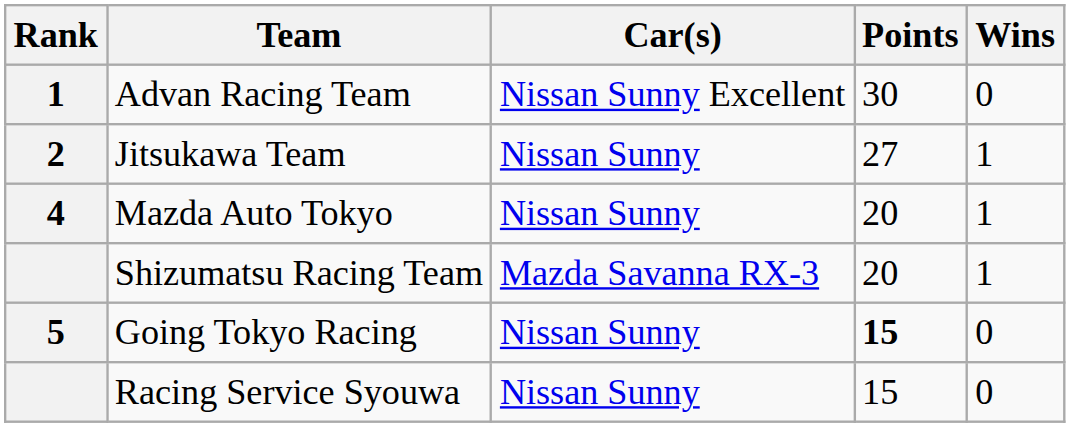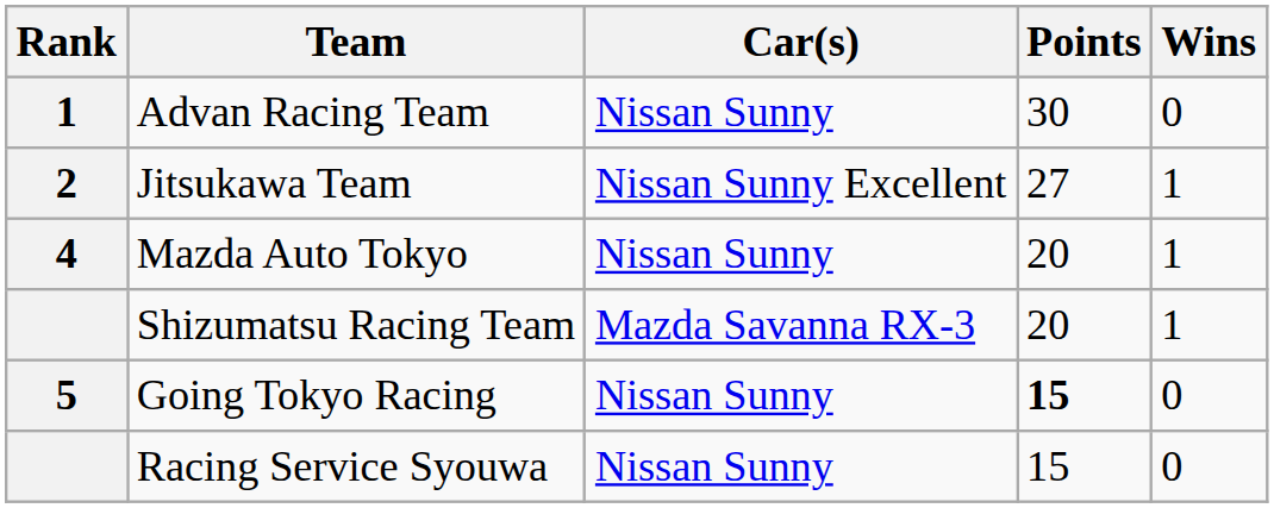 <table class="wikitable" style="font-size: 95%;">
 <tr>
 <th>Rank</th>
 <th>Team</th>
 <th>Car(s)</th>
 <th>Points</th>
 <th>Wins</th>
 </tr>
 <tr>
 <th>1</th>
 <td>  Advan Racing Team</td>
-<td><a href='#'>Nissan Sunny</a> Excellent</td>
+<td><a href='#'>Nissan Sunny</a></td>
 <td>30</td>
 <td>0</td>
 </tr>
 <tr>
 <th>2</th>
 <td> Jitsukawa Team</td>
-<td><a href='#'>Nissan Sunny</a></td>
+<td><a href='#'>Nissan Sunny</a> Excellent</td>
 <td>27</td>
 <td>1</td>
 </tr>
 <tr>
 <th>4</th>
 <td> Mazda Auto Tokyo</td>
 <td><a href='#'>Nissan Sunny</a></td>
 <td>20</td>
 <td>1</td>
 </tr>
 <tr>
 <th></th>
 <td> Shizumatsu Racing Team</td>
 <td><a href='#'>Mazda Savanna RX-3</a></td>
 <td>20</td>
 <td>1</td>
 </tr>
 <tr>
 <th>5</th>
 <td> Going Tokyo Racing</td>
 <td><a href='#'>Nissan Sunny</a></td>
 <td><strong>15</strong></td>
 <td>0</td>
 </tr>
 <tr>
 <th></th>
 <td> Racing Service Syouwa</td>
 <td><a href='#'>Nissan Sunny</a></td>
 <td>15</td>
 <td>0</td>
 </tr>
 </table>
